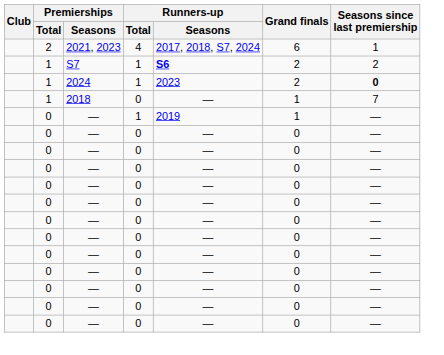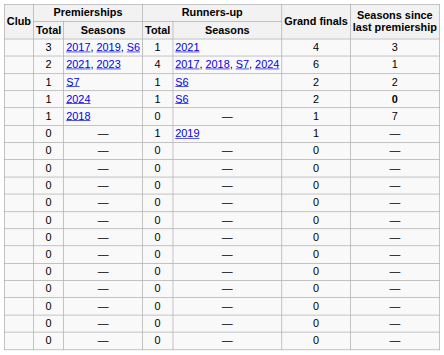 <table class="wikitable sortable" style=text-align:center>
 <tr>
 <th rowspan=2>Club</th>
 <th colspan=2>Premierships</th>
 <th colspan=2>Runners-up</th>
 <th rowspan=2>Grand finals</th>
 <th rowspan=2>Seasons since<br>last premiership</th>
 </tr>
 <tr>
 <th>Total</th>
 <th class=unsortable>Seasons</th>
 <th>Total</th>
 <th class=unsortable>Seasons</th>
 </tr>
 <tr>
 <td align=left></td>
+<td>3</td>
+<td align=left><a href='#'>2017</a>, <a href='#'>2019</a>, <a href='#'>S6</a></td>
+<td>1</td>
+<td align=left><a href='#'>2021</a></td>
+<td>4</td>
+<td>3</td>
+</tr>
+<tr>
+<td align=left></td>
 <td>2</td>
 <td align=left><a href='#'>2021</a>, <a href='#'>2023</a></td>
 <td>4</td>
 <td align=left><a href='#'>2017</a>, <a href='#'>2018</a>, <a href='#'>S7</a>, <a href='#'>2024</a></td>
 <td>6</td>
 <td>1</td>
 </tr>
 <tr>
 <td align=left></td>
 <td>1</td>
 <td align=left><a href='#'>S7</a></td>
 <td>1</td>
-<td align=left><strong><a href='#'>S6</a></strong></td>
+<td align=left><a href='#'>S6</a></td>
 <td>2</td>
 <td>2</td>
 </tr>
 <tr>
 <td align=left></td>
 <td>1</td>
 <td align=left><a href='#'>2024</a></td>
 <td>1</td>
-<td align=left><a href='#'>2023</a></td>
+<td align=left><a href='#'>S6</a></td>
 <td>2</td>
 <td><strong>0</strong></td>
 </tr>
 <tr>
 <td align=left></td>
 <td>1</td>
 <td align=left><a href='#'>2018</a></td>
 <td>0</td>
 <td>—</td>
 <td>1</td>
 <td>7</td>
 </tr>
 <tr>
 <td align=left></td>
 <td>0</td>
 <td>—</td>
 <td>1</td>
 <td align=left><a href='#'>2019</a></td>
 <td>1</td>
 <td>—</td>
 </tr>
 <tr>
 <td align=left></td>
 <td>0</td>
 <td>—</td>
 <td>0</td>
 <td>—</td>
 <td>0</td>
 <td>—</td>
 </tr>
 <tr>
 <td align=left></td>
 <td>0</td>
 <td>—</td>
 <td>0</td>
 <td>—</td>
 <td>0</td>
 <td>—</td>
 </tr>
 <tr>
 <td align=left></td>
 <td>0</td>
 <td>—</td>
 <td>0</td>
 <td>—</td>
 <td>0</td>
 <td>—</td>
 </tr>
 <tr>
 <td align=left></td>
 <td>0</td>
 <td>—</td>
 <td>0</td>
 <td>—</td>
 <td>0</td>
 <td>—</td>
 </tr>
 <tr>
 <td align=left></td>
 <td>0</td>
 <td>—</td>
 <td>0</td>
 <td>—</td>
 <td>0</td>
 <td>—</td>
 </tr>
 <tr>
 <td align=left></td>
 <td>0</td>
 <td>—</td>
 <td>0</td>
 <td>—</td>
 <td>0</td>
 <td>—</td>
 </tr>
 <tr>
 <td align=left></td>
 <td>0</td>
 <td>—</td>
 <td>0</td>
 <td>—</td>
 <td>0</td>
 <td>—</td>
 </tr>
 <tr>
 <td align=left></td>
 <td>0</td>
 <td>—</td>
 <td>0</td>
 <td>—</td>
 <td>0</td>
 <td>—</td>
 </tr>
 <tr>
 <td align=left></td>
 <td>0</td>
 <td>—</td>
 <td>0</td>
 <td>—</td>
 <td>0</td>
 <td>—</td>
 </tr>
 <tr>
 <td align=left></td>
 <td>0</td>
 <td>—</td>
 <td>0</td>
 <td>—</td>
 <td>0</td>
 <td>—</td>
 </tr>
 <tr>
 <td align=left></td>
 <td>0</td>
 <td>—</td>
 <td>0</td>
 <td>—</td>
 <td>0</td>
 <td>—</td>
 </tr>
 <tr>
 <td align=left></td>
 <td>0</td>
 <td>—</td>
 <td>0</td>
 <td>—</td>
 <td>0</td>
 <td>—</td>
 </tr>
 </table>
